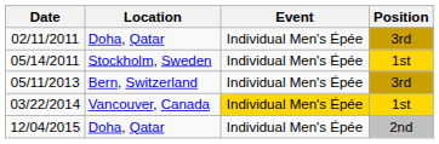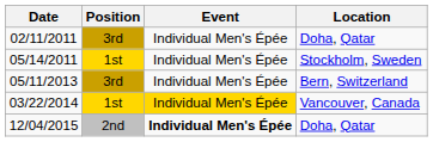 <table class="wikitable" width="50%" style="font-size:90%; text-align:center;">
 <tr>
 <th>Date</th>
+<th>Position</th>
+<th>Event</th>
 <th>Location</th>
-<th>Event</th>
-<th>Position</th>
 </tr>
 <tr>
 <td rowspan="1">02/11/2011</td>
+<td bgcolor="caramel">3rd</td>
+<td>Individual Men's Épée</td>
 <td rowspan="1" align="left"> <a href='#'>Doha</a>, <a href='#'>Qatar</a></td>
-<td>Individual Men's Épée</td>
-<td bgcolor="caramel">3rd</td>
 </tr>
 <tr>
 <td>05/14/2011</td>
+<td bgcolor="gold">1st</td>
+<td>Individual Men's Épée</td>
 <td rowspan="1" align="left"> <a href='#'>Stockholm</a>, <a href='#'>Sweden</a></td>
-<td>Individual Men's Épée</td>
-<td bgcolor="gold">1st</td>
 </tr>
 <tr>
 <td>05/11/2013</td>
+<td bgcolor="caramel">3rd</td>
+<td>Individual Men's Épée</td>
 <td rowspan="1" align="left"> <a href='#'>Bern</a>, <a href='#'>Switzerland</a></td>
-<td>Individual Men's Épée</td>
-<td bgcolor="caramel">3rd</td>
 </tr>
 <tr>
 <td rowspan="1">03/22/2014</td>
+<td bgcolor="gold">1st</td>
+<td style="background: gold;">Individual Men's Épée</td>
 <td rowspan="1" align="left"> <a href='#'>Vancouver</a>, <a href='#'>Canada</a></td>
-<td style="background: gold;">Individual Men's Épée</td>
-<td bgcolor="gold">1st</td>
 </tr>
 <tr>
 <td>12/04/2015</td>
+<td bgcolor="silver">2nd</td>
+<td><strong>Individual Men's Épée</strong></td>
 <td rowspan="1" align="left"> <a href='#'>Doha</a>, <a href='#'>Qatar</a></td>
-<td>Individual Men's Épée</td>
-<td bgcolor="silver">2nd</td>
 </tr>
 </table>
